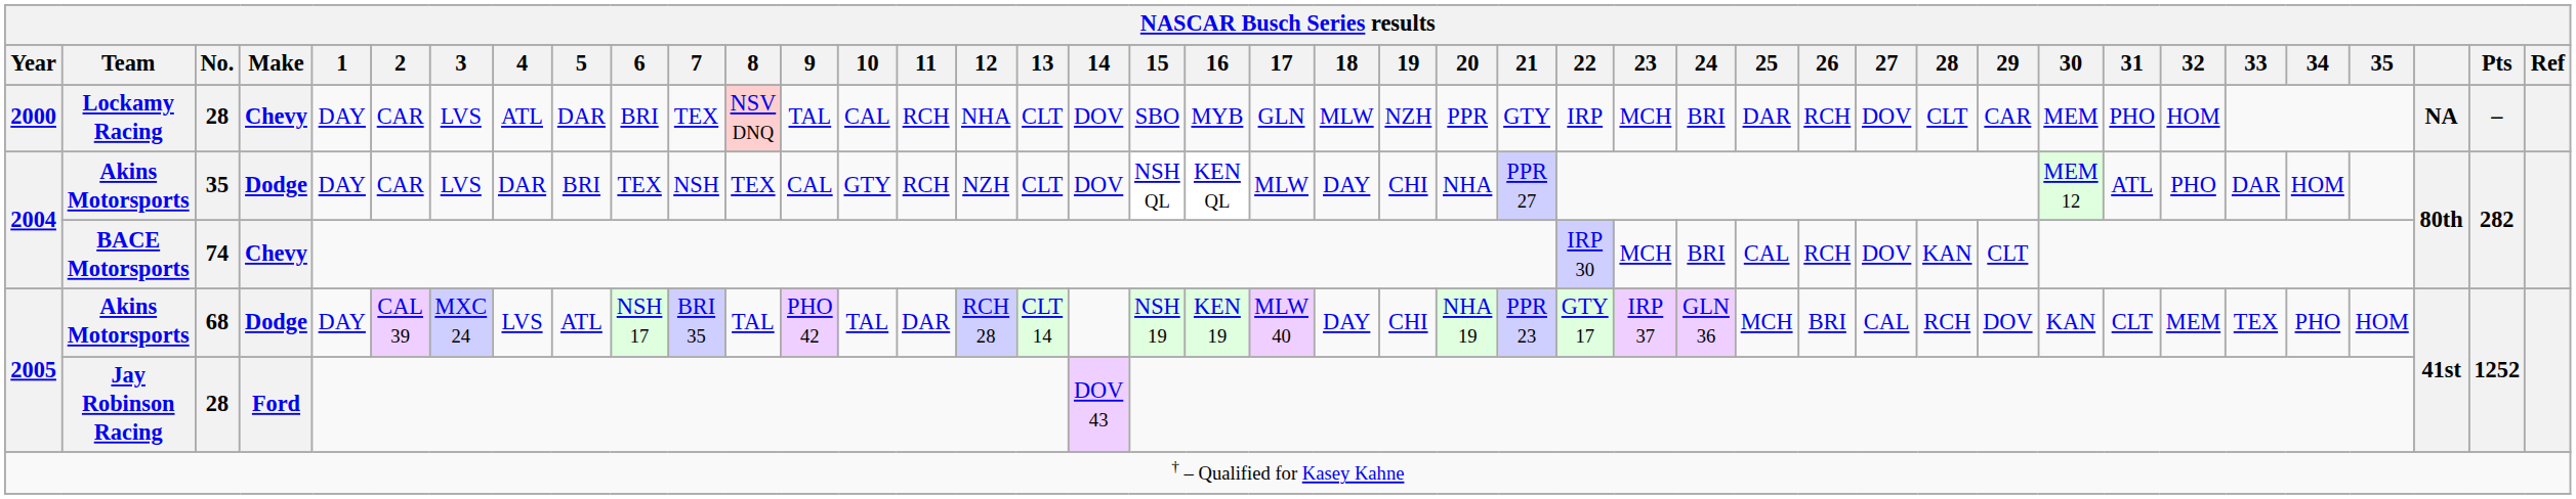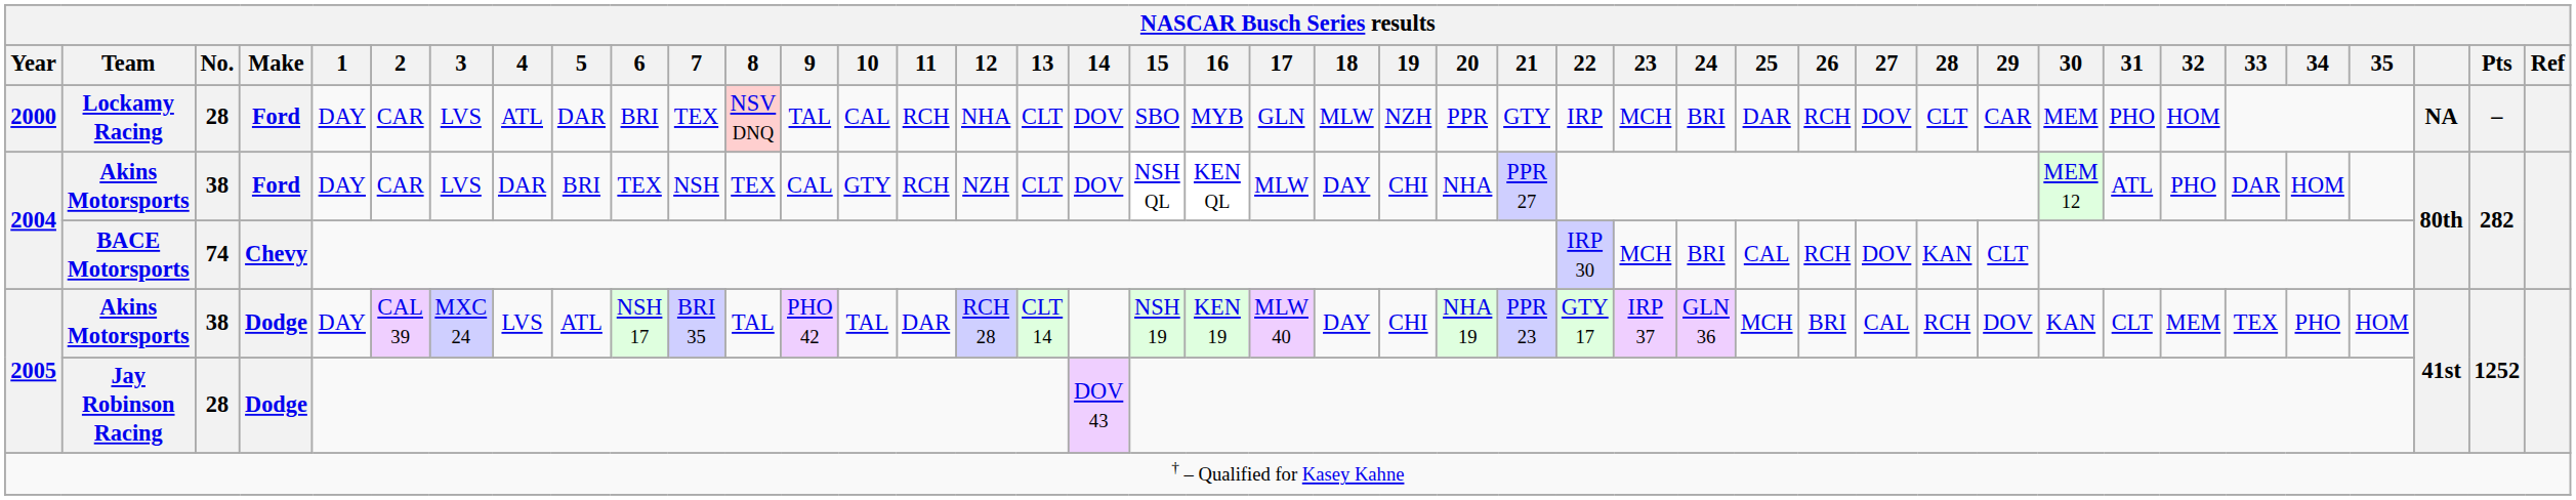 <table class="wikitable" style="text-align:center; font-size:75%">
 <tr>
 <th colspan=42><a href='#'>NASCAR Busch Series</a> results</th>
 </tr>
 <tr>
 <th>Year</th>
 <th>Team</th>
 <th>No.</th>
 <th>Make</th>
 <th>1</th>
 <th>2</th>
 <th>3</th>
 <th>4</th>
 <th>5</th>
 <th>6</th>
 <th>7</th>
 <th>8</th>
 <th>9</th>
 <th>10</th>
 <th>11</th>
 <th>12</th>
 <th>13</th>
 <th>14</th>
 <th>15</th>
 <th>16</th>
 <th>17</th>
 <th>18</th>
 <th>19</th>
 <th>20</th>
 <th>21</th>
 <th>22</th>
 <th>23</th>
 <th>24</th>
 <th>25</th>
 <th>26</th>
 <th>27</th>
 <th>28</th>
 <th>29</th>
 <th>30</th>
 <th>31</th>
 <th>32</th>
 <th>33</th>
 <th>34</th>
 <th>35</th>
 <th></th>
 <th>Pts</th>
 <th>Ref</th>
 </tr>
 <tr>
 <th><a href='#'>2000</a></th>
 <th><a href='#'>Lockamy Racing</a></th>
 <th>28</th>
-<th><a href='#'>Chevy</a></th>
+<th><a href='#'>Ford</a></th>
 <td><a href='#'>DAY</a></td>
 <td><a href='#'>CAR</a></td>
 <td><a href='#'>LVS</a></td>
 <td><a href='#'>ATL</a></td>
 <td><a href='#'>DAR</a></td>
 <td><a href='#'>BRI</a></td>
 <td><a href='#'>TEX</a></td>
 <td style="background:#FFCFCF;"><a href='#'>NSV</a><br><small>DNQ</small></td>
 <td><a href='#'>TAL</a></td>
 <td><a href='#'>CAL</a></td>
 <td><a href='#'>RCH</a></td>
 <td><a href='#'>NHA</a></td>
 <td><a href='#'>CLT</a></td>
 <td><a href='#'>DOV</a></td>
 <td><a href='#'>SBO</a></td>
 <td><a href='#'>MYB</a></td>
 <td><a href='#'>GLN</a></td>
 <td><a href='#'>MLW</a></td>
 <td><a href='#'>NZH</a></td>
 <td><a href='#'>PPR</a></td>
 <td><a href='#'>GTY</a></td>
 <td><a href='#'>IRP</a></td>
 <td><a href='#'>MCH</a></td>
 <td><a href='#'>BRI</a></td>
 <td><a href='#'>DAR</a></td>
 <td><a href='#'>RCH</a></td>
 <td><a href='#'>DOV</a></td>
 <td><a href='#'>CLT</a></td>
 <td><a href='#'>CAR</a></td>
 <td><a href='#'>MEM</a></td>
 <td><a href='#'>PHO</a></td>
 <td><a href='#'>HOM</a></td>
 <td colspan=3></td>
 <th>NA</th>
 <th>–</th>
 <th></th>
 </tr>
 <tr>
 <th rowspan=2><a href='#'>2004</a></th>
 <th><a href='#'>Akins Motorsports</a></th>
-<th>35</th>
-<th><a href='#'>Dodge</a></th>
+<th>38</th>
+<th><a href='#'>Ford</a></th>
 <td><a href='#'>DAY</a></td>
 <td><a href='#'>CAR</a></td>
 <td><a href='#'>LVS</a></td>
 <td><a href='#'>DAR</a></td>
 <td><a href='#'>BRI</a></td>
 <td><a href='#'>TEX</a></td>
 <td><a href='#'>NSH</a></td>
 <td><a href='#'>TEX</a></td>
 <td><a href='#'>CAL</a></td>
 <td><a href='#'>GTY</a></td>
 <td><a href='#'>RCH</a></td>
 <td><a href='#'>NZH</a></td>
 <td><a href='#'>CLT</a></td>
 <td><a href='#'>DOV</a></td>
 <td style="background:#FFFFFF;"><a href='#'>NSH</a><br><small>QL</small></td>
 <td style="background:#FFFFFF;"><a href='#'>KEN</a><br><small>QL</small></td>
 <td><a href='#'>MLW</a></td>
 <td><a href='#'>DAY</a></td>
 <td><a href='#'>CHI</a></td>
 <td><a href='#'>NHA</a></td>
 <td style="background:#CFCFFF;"><a href='#'>PPR</a><br><small>27</small></td>
 <td colspan=8></td>
 <td style="background:#DFFFDF;"><a href='#'>MEM</a><br><small>12</small></td>
 <td><a href='#'>ATL</a></td>
 <td><a href='#'>PHO</a></td>
 <td><a href='#'>DAR</a></td>
 <td><a href='#'>HOM</a></td>
 <td></td>
 <th rowspan=2>80th</th>
 <th rowspan=2>282</th>
 <th rowspan=2></th>
 </tr>
 <tr>
 <th><a href='#'>BACE Motorsports</a></th>
 <th>74</th>
 <th><a href='#'>Chevy</a></th>
 <td colspan=21></td>
 <td style="background:#CFCFFF;"><a href='#'>IRP</a><br><small>30</small></td>
 <td><a href='#'>MCH</a></td>
 <td><a href='#'>BRI</a></td>
 <td><a href='#'>CAL</a></td>
 <td><a href='#'>RCH</a></td>
 <td><a href='#'>DOV</a></td>
 <td><a href='#'>KAN</a></td>
 <td><a href='#'>CLT</a></td>
 <td colspan=6></td>
 </tr>
 <tr>
 <th rowspan=2><a href='#'>2005</a></th>
 <th><a href='#'>Akins Motorsports</a></th>
-<th>68</th>
+<th>38</th>
 <th><a href='#'>Dodge</a></th>
 <td><a href='#'>DAY</a></td>
 <td style="background:#EFCFFF;"><a href='#'>CAL</a><br><small>39</small></td>
 <td style="background:#CFCFFF;"><a href='#'>MXC</a><br><small>24</small></td>
 <td><a href='#'>LVS</a></td>
 <td><a href='#'>ATL</a></td>
 <td style="background:#DFFFDF;"><a href='#'>NSH</a><br><small>17</small></td>
 <td style="background:#CFCFFF;"><a href='#'>BRI</a><br><small>35</small></td>
 <td><a href='#'>TAL</a></td>
 <td style="background:#EFCFFF;"><a href='#'>PHO</a><br><small>42</small></td>
 <td><a href='#'>TAL</a></td>
 <td><a href='#'>DAR</a></td>
 <td style="background:#CFCFFF;"><a href='#'>RCH</a><br><small>28</small></td>
 <td style="background:#DFFFDF;"><a href='#'>CLT</a><br><small>14</small></td>
 <td></td>
 <td style="background:#DFFFDF;"><a href='#'>NSH</a><br><small>19</small></td>
 <td style="background:#DFFFDF;"><a href='#'>KEN</a><br><small>19</small></td>
 <td style="background:#EFCFFF;"><a href='#'>MLW</a><br><small>40</small></td>
 <td><a href='#'>DAY</a></td>
 <td><a href='#'>CHI</a></td>
 <td style="background:#DFFFDF;"><a href='#'>NHA</a><br><small>19</small></td>
 <td style="background:#CFCFFF;"><a href='#'>PPR</a><br><small>23</small></td>
 <td style="background:#DFFFDF;"><a href='#'>GTY</a><br><small>17</small></td>
 <td style="background:#EFCFFF;"><a href='#'>IRP</a><br><small>37</small></td>
 <td style="background:#EFCFFF;"><a href='#'>GLN</a><br><small>36</small></td>
 <td><a href='#'>MCH</a></td>
 <td><a href='#'>BRI</a></td>
 <td><a href='#'>CAL</a></td>
 <td><a href='#'>RCH</a></td>
 <td><a href='#'>DOV</a></td>
 <td><a href='#'>KAN</a></td>
 <td><a href='#'>CLT</a></td>
 <td><a href='#'>MEM</a></td>
 <td><a href='#'>TEX</a></td>
 <td><a href='#'>PHO</a></td>
 <td><a href='#'>HOM</a></td>
 <th rowspan=2>41st</th>
 <th rowspan=2>1252</th>
 <th rowspan=2></th>
 </tr>
 <tr>
 <th><a href='#'>Jay Robinson Racing</a></th>
 <th>28</th>
-<th><a href='#'>Ford</a></th>
+<th><a href='#'>Dodge</a></th>
 <td colspan=13></td>
 <td style="background:#EFCFFF;"><a href='#'>DOV</a><br><small>43</small></td>
 <td colspan=21></td>
 </tr>
 <tr>
 <td colspan=42><small><sup>†</sup> – Qualified for <a href='#'>Kasey Kahne</a></small></td>
 </tr>
 </table>
